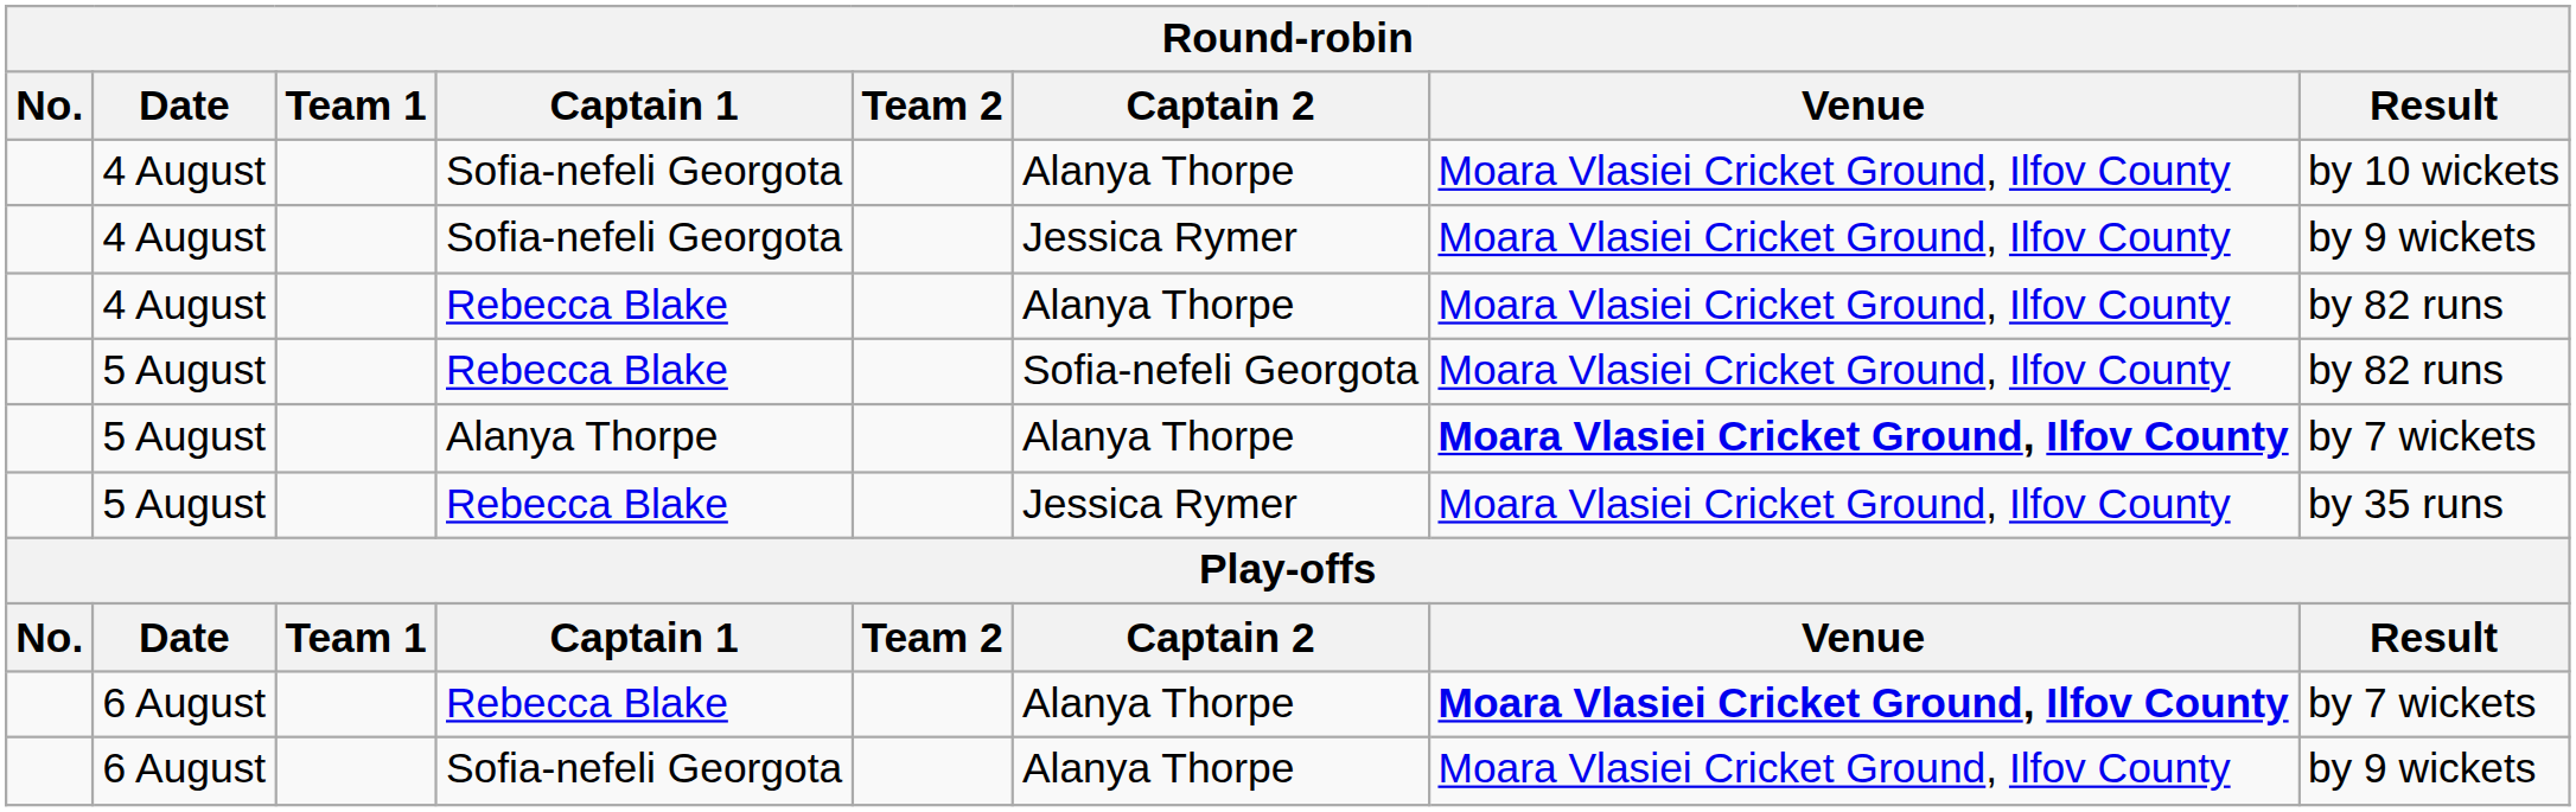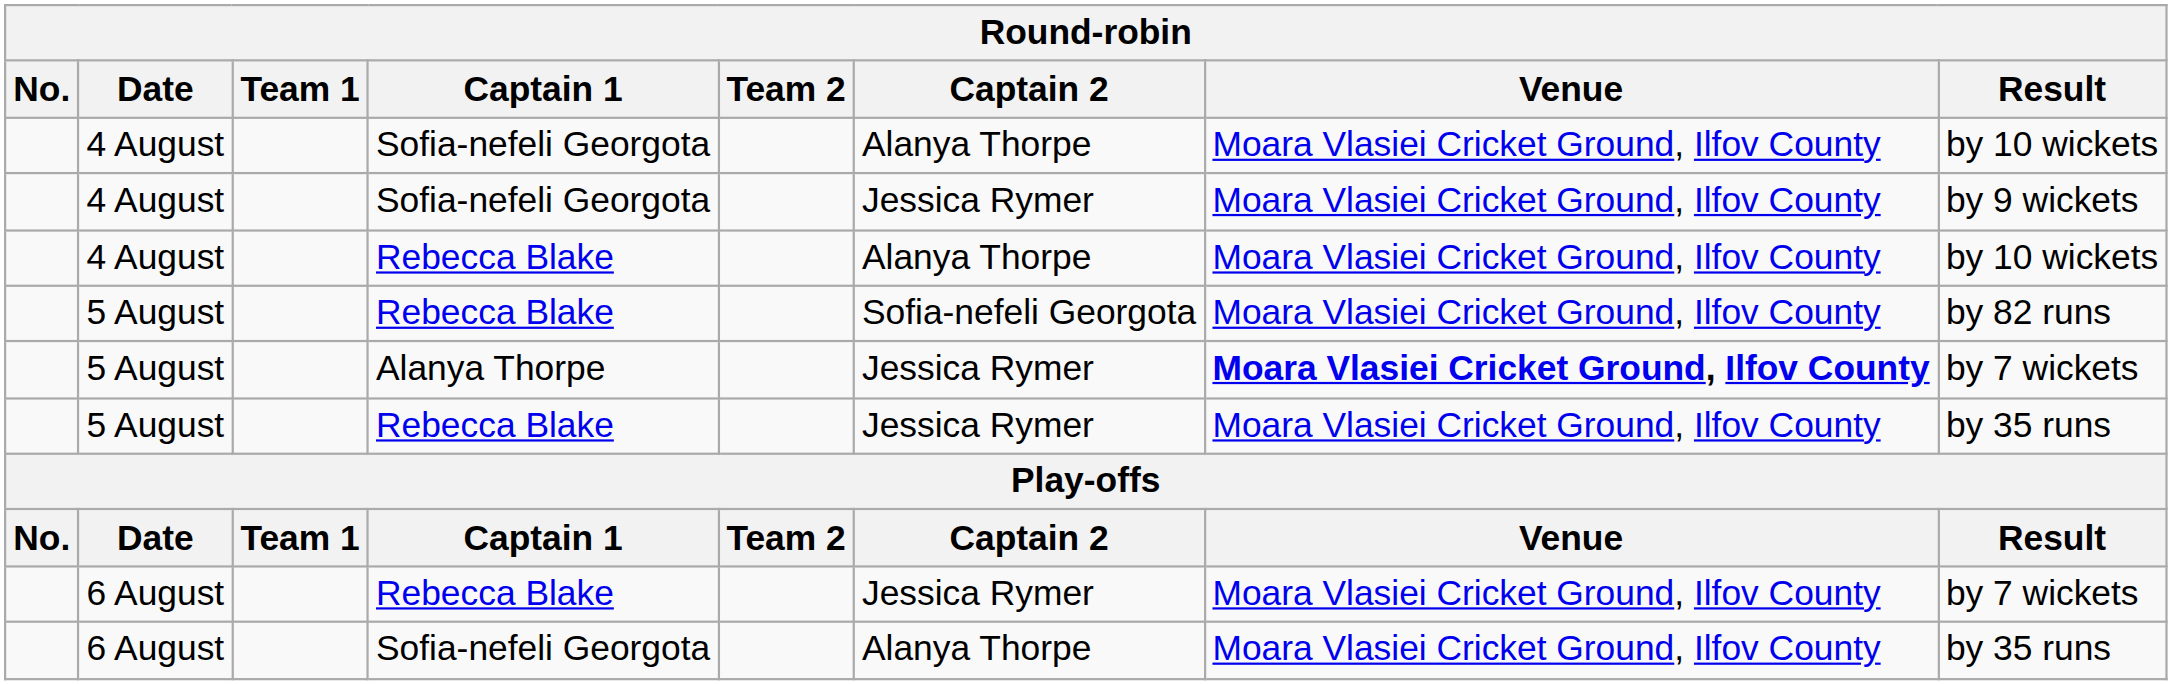 <table class="wikitable">
 <tr>
 <th colspan="9">Round-robin</th>
 </tr>
 <tr>
 <th>No.</th>
 <th>Date</th>
 <th>Team 1</th>
 <th>Captain 1</th>
 <th>Team 2</th>
 <th>Captain 2</th>
 <th>Venue</th>
 <th>Result</th>
 </tr>
 <tr>
 <td></td>
 <td>4 August</td>
 <td></td>
 <td>Sofia-nefeli Georgota</td>
 <td></td>
 <td>Alanya Thorpe</td>
 <td><a href='#'>Moara Vlasiei Cricket Ground</a>, <a href='#'>Ilfov County</a></td>
 <td> by 10 wickets</td>
 </tr>
 <tr>
 <td></td>
 <td>4 August</td>
 <td></td>
 <td>Sofia-nefeli Georgota</td>
 <td></td>
 <td>Jessica Rymer</td>
 <td><a href='#'>Moara Vlasiei Cricket Ground</a>, <a href='#'>Ilfov County</a></td>
 <td> by 9 wickets</td>
 </tr>
 <tr>
 <td></td>
 <td>4 August</td>
 <td></td>
 <td><a href='#'>Rebecca Blake</a></td>
 <td></td>
 <td>Alanya Thorpe</td>
 <td><a href='#'>Moara Vlasiei Cricket Ground</a>, <a href='#'>Ilfov County</a></td>
-<td> by 82 runs</td>
+<td> by 10 wickets</td>
 </tr>
 <tr>
 <td></td>
 <td>5 August</td>
 <td></td>
 <td><a href='#'>Rebecca Blake</a></td>
 <td></td>
 <td>Sofia-nefeli Georgota</td>
 <td><a href='#'>Moara Vlasiei Cricket Ground</a>, <a href='#'>Ilfov County</a></td>
 <td> by 82 runs</td>
 </tr>
 <tr>
 <td></td>
 <td>5 August</td>
 <td></td>
 <td>Alanya Thorpe</td>
 <td></td>
-<td>Alanya Thorpe</td>
+<td>Jessica Rymer</td>
 <td><strong><a href='#'>Moara Vlasiei Cricket Ground</a>, <a href='#'>Ilfov County</a></strong></td>
 <td> by 7 wickets</td>
 </tr>
 <tr>
 <td></td>
 <td>5 August</td>
 <td></td>
 <td><a href='#'>Rebecca Blake</a></td>
 <td></td>
 <td>Jessica Rymer</td>
 <td><a href='#'>Moara Vlasiei Cricket Ground</a>, <a href='#'>Ilfov County</a></td>
 <td> by 35 runs</td>
 </tr>
 <tr>
 <th colspan="9">Play-offs</th>
 </tr>
 <tr>
 <th>No.</th>
 <th>Date</th>
 <th>Team 1</th>
 <th>Captain 1</th>
 <th>Team 2</th>
 <th>Captain 2</th>
 <th>Venue</th>
 <th>Result</th>
 </tr>
 <tr>
 <td></td>
 <td>6 August</td>
 <td></td>
 <td><a href='#'>Rebecca Blake</a></td>
 <td></td>
-<td>Alanya Thorpe</td>
-<td><strong><a href='#'>Moara Vlasiei Cricket Ground</a>, <a href='#'>Ilfov County</a></strong></td>
+<td>Jessica Rymer</td>
+<td><a href='#'>Moara Vlasiei Cricket Ground</a>, <a href='#'>Ilfov County</a></td>
 <td> by 7 wickets</td>
 </tr>
 <tr>
 <td></td>
 <td>6 August</td>
 <td></td>
 <td>Sofia-nefeli Georgota</td>
 <td></td>
 <td>Alanya Thorpe</td>
 <td><a href='#'>Moara Vlasiei Cricket Ground</a>, <a href='#'>Ilfov County</a></td>
-<td> by 9 wickets</td>
+<td> by 35 runs</td>
 </tr>
 </table>
